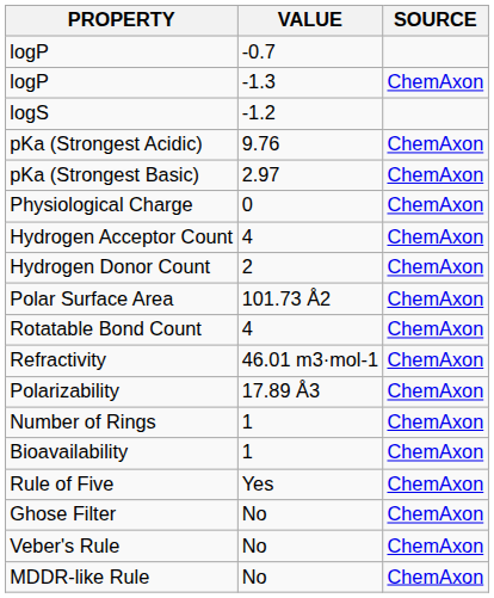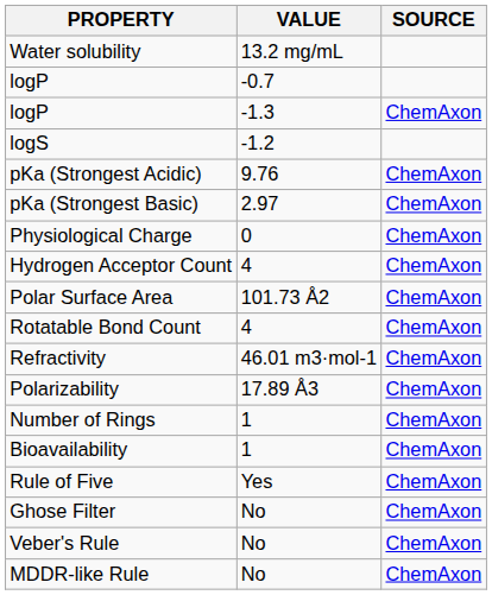 <table class="wikitable">
 <tr>
 <th>PROPERTY</th>
 <th>VALUE</th>
 <th>SOURCE</th>
+</tr>
+<tr>
+<td>Water solubility</td>
+<td>13.2 mg/mL</td>
+<td></td>
 </tr>
 <tr>
 <td>logP</td>
 <td>-0.7</td>
 <td></td>
 </tr>
 <tr>
 <td>logP</td>
 <td>-1.3</td>
 <td><a href='#'>ChemAxon</a></td>
 </tr>
 <tr>
 <td>logS</td>
 <td>-1.2</td>
 <td></td>
 </tr>
 <tr>
 <td>pKa (Strongest Acidic)</td>
 <td>9.76</td>
 <td><a href='#'>ChemAxon</a></td>
 </tr>
 <tr>
 <td>pKa (Strongest Basic)</td>
 <td>2.97</td>
 <td><a href='#'>ChemAxon</a></td>
 </tr>
 <tr>
 <td>Physiological Charge</td>
 <td>0</td>
 <td><a href='#'>ChemAxon</a></td>
 </tr>
 <tr>
 <td>Hydrogen Acceptor Count</td>
 <td>4</td>
-<td><a href='#'>ChemAxon</a></td>
-</tr>
-<tr>
-<td>Hydrogen Donor Count</td>
-<td>2</td>
 <td><a href='#'>ChemAxon</a></td>
 </tr>
 <tr>
 <td>Polar Surface Area</td>
 <td>101.73 Å2</td>
 <td><a href='#'>ChemAxon</a></td>
 </tr>
 <tr>
 <td>Rotatable Bond Count</td>
 <td>4</td>
 <td><a href='#'>ChemAxon</a></td>
 </tr>
 <tr>
 <td>Refractivity</td>
 <td>46.01 m3·mol-1</td>
 <td><a href='#'>ChemAxon</a></td>
 </tr>
 <tr>
 <td>Polarizability</td>
 <td>17.89 Å3</td>
 <td><a href='#'>ChemAxon</a></td>
 </tr>
 <tr>
 <td>Number of Rings</td>
 <td>1</td>
 <td><a href='#'>ChemAxon</a></td>
 </tr>
 <tr>
 <td>Bioavailability</td>
 <td>1</td>
 <td><a href='#'>ChemAxon</a></td>
 </tr>
 <tr>
 <td>Rule of Five</td>
 <td>Yes</td>
 <td><a href='#'>ChemAxon</a></td>
 </tr>
 <tr>
 <td>Ghose Filter</td>
 <td>No</td>
 <td><a href='#'>ChemAxon</a></td>
 </tr>
 <tr>
 <td>Veber's Rule</td>
 <td>No</td>
 <td><a href='#'>ChemAxon</a></td>
 </tr>
 <tr>
 <td>MDDR-like Rule</td>
 <td>No</td>
 <td><a href='#'>ChemAxon</a></td>
 </tr>
 </table>
